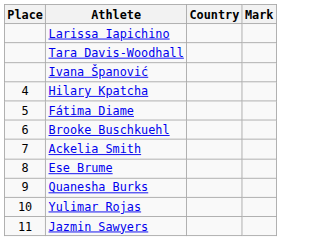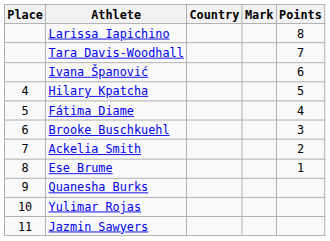 <table class="wikitable">
 <tr>
 <th>Place</th>
 <th>Athlete</th>
 <th>Country</th>
 <th>Mark</th>
+<th>Points</th>
 </tr>
 <tr>
 <td align=center></td>
 <td><a href='#'>Larissa Iapichino</a></td>
 <td></td>
 <td> </td>
+<td align=center>8</td>
 </tr>
 <tr>
 <td align=center></td>
 <td><a href='#'>Tara Davis-Woodhall</a></td>
 <td></td>
 <td> </td>
+<td align=center>7</td>
 </tr>
 <tr>
 <td align=center></td>
 <td><a href='#'>Ivana Španović</a></td>
 <td></td>
 <td> </td>
+<td align=center>6</td>
 </tr>
 <tr>
 <td align=center>4</td>
 <td><a href='#'>Hilary Kpatcha</a></td>
 <td></td>
 <td> </td>
+<td align=center>5</td>
 </tr>
 <tr>
 <td align=center>5</td>
 <td><a href='#'>Fátima Diame</a></td>
 <td></td>
 <td> </td>
+<td align=center>4</td>
 </tr>
 <tr>
 <td align=center>6</td>
 <td><a href='#'>Brooke Buschkuehl</a></td>
 <td></td>
 <td> </td>
+<td align=center>3</td>
 </tr>
 <tr>
 <td align=center>7</td>
 <td><a href='#'>Ackelia Smith</a></td>
 <td></td>
 <td> </td>
+<td align=center>2</td>
 </tr>
 <tr>
 <td align=center>8</td>
 <td><a href='#'>Ese Brume</a></td>
 <td></td>
 <td> </td>
+<td align=center>1</td>
 </tr>
 <tr>
 <td align=center>9</td>
 <td><a href='#'>Quanesha Burks</a></td>
 <td></td>
 <td> </td>
+<td align=center></td>
 </tr>
 <tr>
 <td align=center>10</td>
 <td><a href='#'>Yulimar Rojas</a></td>
 <td></td>
 <td> </td>
+<td align=center></td>
 </tr>
 <tr>
 <td align=center>11</td>
 <td><a href='#'>Jazmin Sawyers</a></td>
 <td></td>
 <td> </td>
+<td align=center></td>
 </tr>
 </table>
